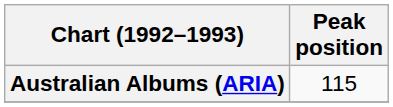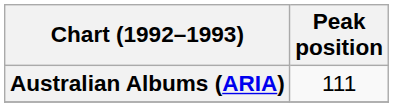 <table class="wikitable sortable plainrowheaders" style="text-align:center">
 <tr>
 <th scope="col">Chart (1992–1993)</th>
 <th scope="col">Peak<br>position</th>
 </tr>
 <tr>
 <th scope="row">Australian Albums (<a href='#'>ARIA</a>)</th>
-<td>115</td>
+<td>111</td>
 </tr>
 <tr>
 </tr>
 <tr>
 </tr>
 <tr>
 </tr>
 </table>
